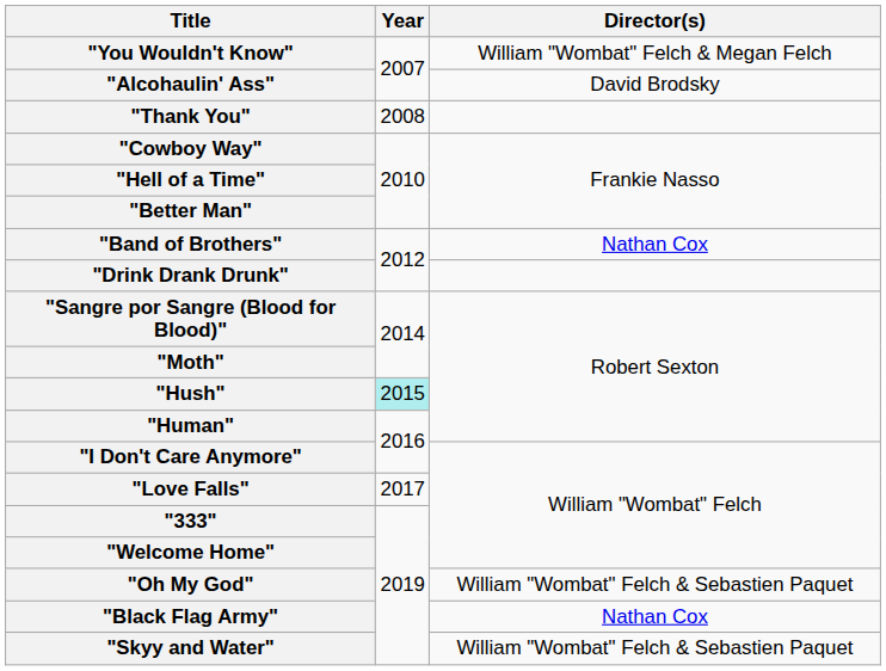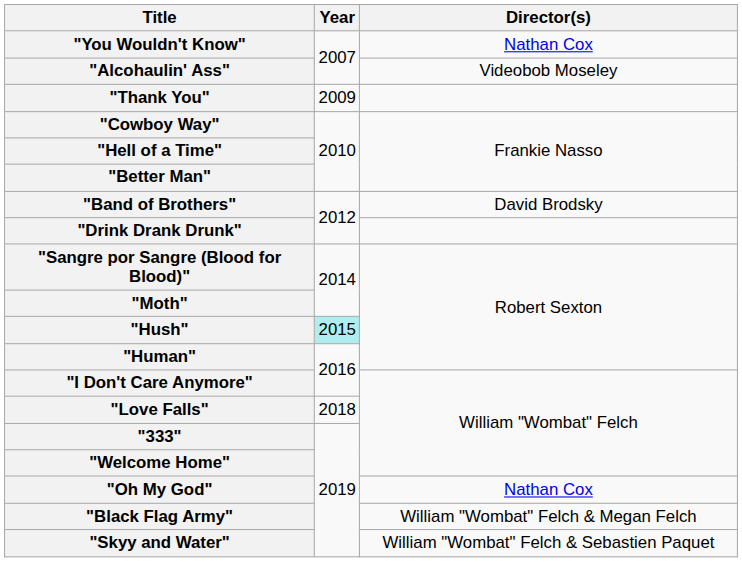 <table class="wikitable plainrowheaders" style="text-align:center;">
 <tr>
 <th scope="col" style="width:18em;">Title</th>
 <th scope="col">Year</th>
 <th scope="col" style="width:22em;">Director(s)</th>
 </tr>
 <tr>
 <th scope="row">"You Wouldn't Know"</th>
 <td rowspan="2">2007</td>
-<td>William "Wombat" Felch & Megan Felch</td>
+<td><a href='#'>Nathan Cox</a></td>
 </tr>
 <tr>
 <th scope="row">"Alcohaulin' Ass"</th>
-<td>David Brodsky</td>
+<td>Videobob Moseley</td>
 </tr>
 <tr>
 <th scope="row">"Thank You"</th>
-<td>2008</td>
+<td>2009</td>
 <td></td>
 </tr>
 <tr>
 <th scope="row">"Cowboy Way"</th>
 <td rowspan="3">2010</td>
 <td rowspan="3">Frankie Nasso</td>
 </tr>
 <tr>
 <th scope="row">"Hell of a Time"</th>
 </tr>
 <tr>
 <th scope="row">"Better Man"</th>
 </tr>
 <tr>
 <th scope="row">"Band of Brothers"</th>
 <td rowspan="2">2012</td>
-<td><a href='#'>Nathan Cox</a></td>
+<td>David Brodsky</td>
 </tr>
 <tr>
 <th scope="row">"Drink Drank Drunk"</th>
 <td></td>
 </tr>
 <tr>
 <th scope="row">"Sangre por Sangre (Blood for Blood)"</th>
 <td rowspan="2">2014</td>
 <td rowspan="4">Robert Sexton</td>
 </tr>
 <tr>
 <th scope="row">"Moth"</th>
 </tr>
 <tr>
 <th scope="row">"Hush"</th>
 <td style="background: paleturquoise;">2015</td>
 </tr>
 <tr>
 <th scope="row">"Human"</th>
 <td rowspan="2">2016</td>
 </tr>
 <tr>
 <th scope="row">"I Don't Care Anymore"</th>
 <td rowspan="4">William "Wombat" Felch</td>
 </tr>
 <tr>
 <th scope="row">"Love Falls"</th>
-<td>2017</td>
+<td>2018</td>
 </tr>
 <tr>
 <th scope="row">"333"</th>
 <td rowspan="5">2019</td>
 </tr>
 <tr>
 <th scope="row">"Welcome Home"</th>
 </tr>
 <tr>
 <th scope="row">"Oh My God"</th>
-<td>William "Wombat" Felch & Sebastien Paquet</td>
+<td><a href='#'>Nathan Cox</a></td>
 </tr>
 <tr>
 <th scope="row">"Black Flag Army"</th>
-<td><a href='#'>Nathan Cox</a></td>
+<td>William "Wombat" Felch & Megan Felch</td>
 </tr>
 <tr>
 <th scope="row">"Skyy and Water"</th>
 <td>William "Wombat" Felch & Sebastien Paquet</td>
 </tr>
 </table>
